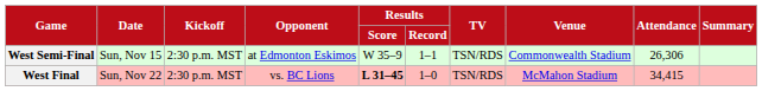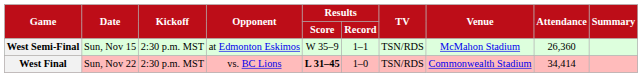 <table class="wikitable" style="font-size: 95%;">
 <tr>
 <th style="background:#BD0D18;color:#FFFFFF;" rowspan=2>Game</th>
 <th style="background:#BD0D18;color:#FFFFFF;" rowspan=2>Date</th>
 <th style="background:#BD0D18;color:#FFFFFF;" rowspan=2>Kickoff</th>
 <th style="background:#BD0D18;color:#FFFFFF;" rowspan=2>Opponent</th>
 <th style="background:#BD0D18;color:#FFFFFF;" colspan=2>Results</th>
 <th style="background:#BD0D18;color:#FFFFFF;" rowspan=2>TV</th>
 <th style="background:#BD0D18;color:#FFFFFF;" rowspan=2>Venue</th>
 <th style="background:#BD0D18;color:#FFFFFF;" rowspan=2>Attendance</th>
 <th style="background:#BD0D18;color:#FFFFFF;" rowspan=2>Summary</th>
 </tr>
 <tr>
 <th style="background:#BD0D18;color:#FFFFFF;">Score</th>
 <th style="background:#BD0D18;color:#FFFFFF;">Record</th>
 </tr>
 <tr align="center" bgcolor="#ddffdd">
 <th align="center"><strong>West Semi-Final</strong></th>
 <td align="center">Sun, Nov 15</td>
 <td align="center">2:30 p.m. MST</td>
 <td align="center">at <a href='#'>Edmonton Eskimos</a></td>
 <td align="center">W 35–9</td>
 <td align="center">1–1</td>
 <td align="center">TSN/RDS</td>
-<td align="center"><a href='#'>Commonwealth Stadium</a></td>
-<td align="center">26,306</td>
+<td align="center"><a href='#'>McMahon Stadium</a></td>
+<td align="center">26,360</td>
 <td align="center"></td>
 </tr>
 <tr align="center" bgcolor="#ffbbbb">
 <th align="center"><strong>West Final</strong></th>
 <td align="center">Sun, Nov 22</td>
 <td align="center">2:30 p.m. MST</td>
 <td align="center">vs. <a href='#'>BC Lions</a></td>
 <td align="center"><strong>L 31–45</strong></td>
 <td align="center">1–0</td>
 <td align="center">TSN/RDS</td>
-<td align="center"><a href='#'>McMahon Stadium</a></td>
-<td align="center">34,415</td>
+<td align="center"><a href='#'>Commonwealth Stadium</a></td>
+<td align="center">34,414</td>
 <td align="center"></td>
 </tr>
 </table>
